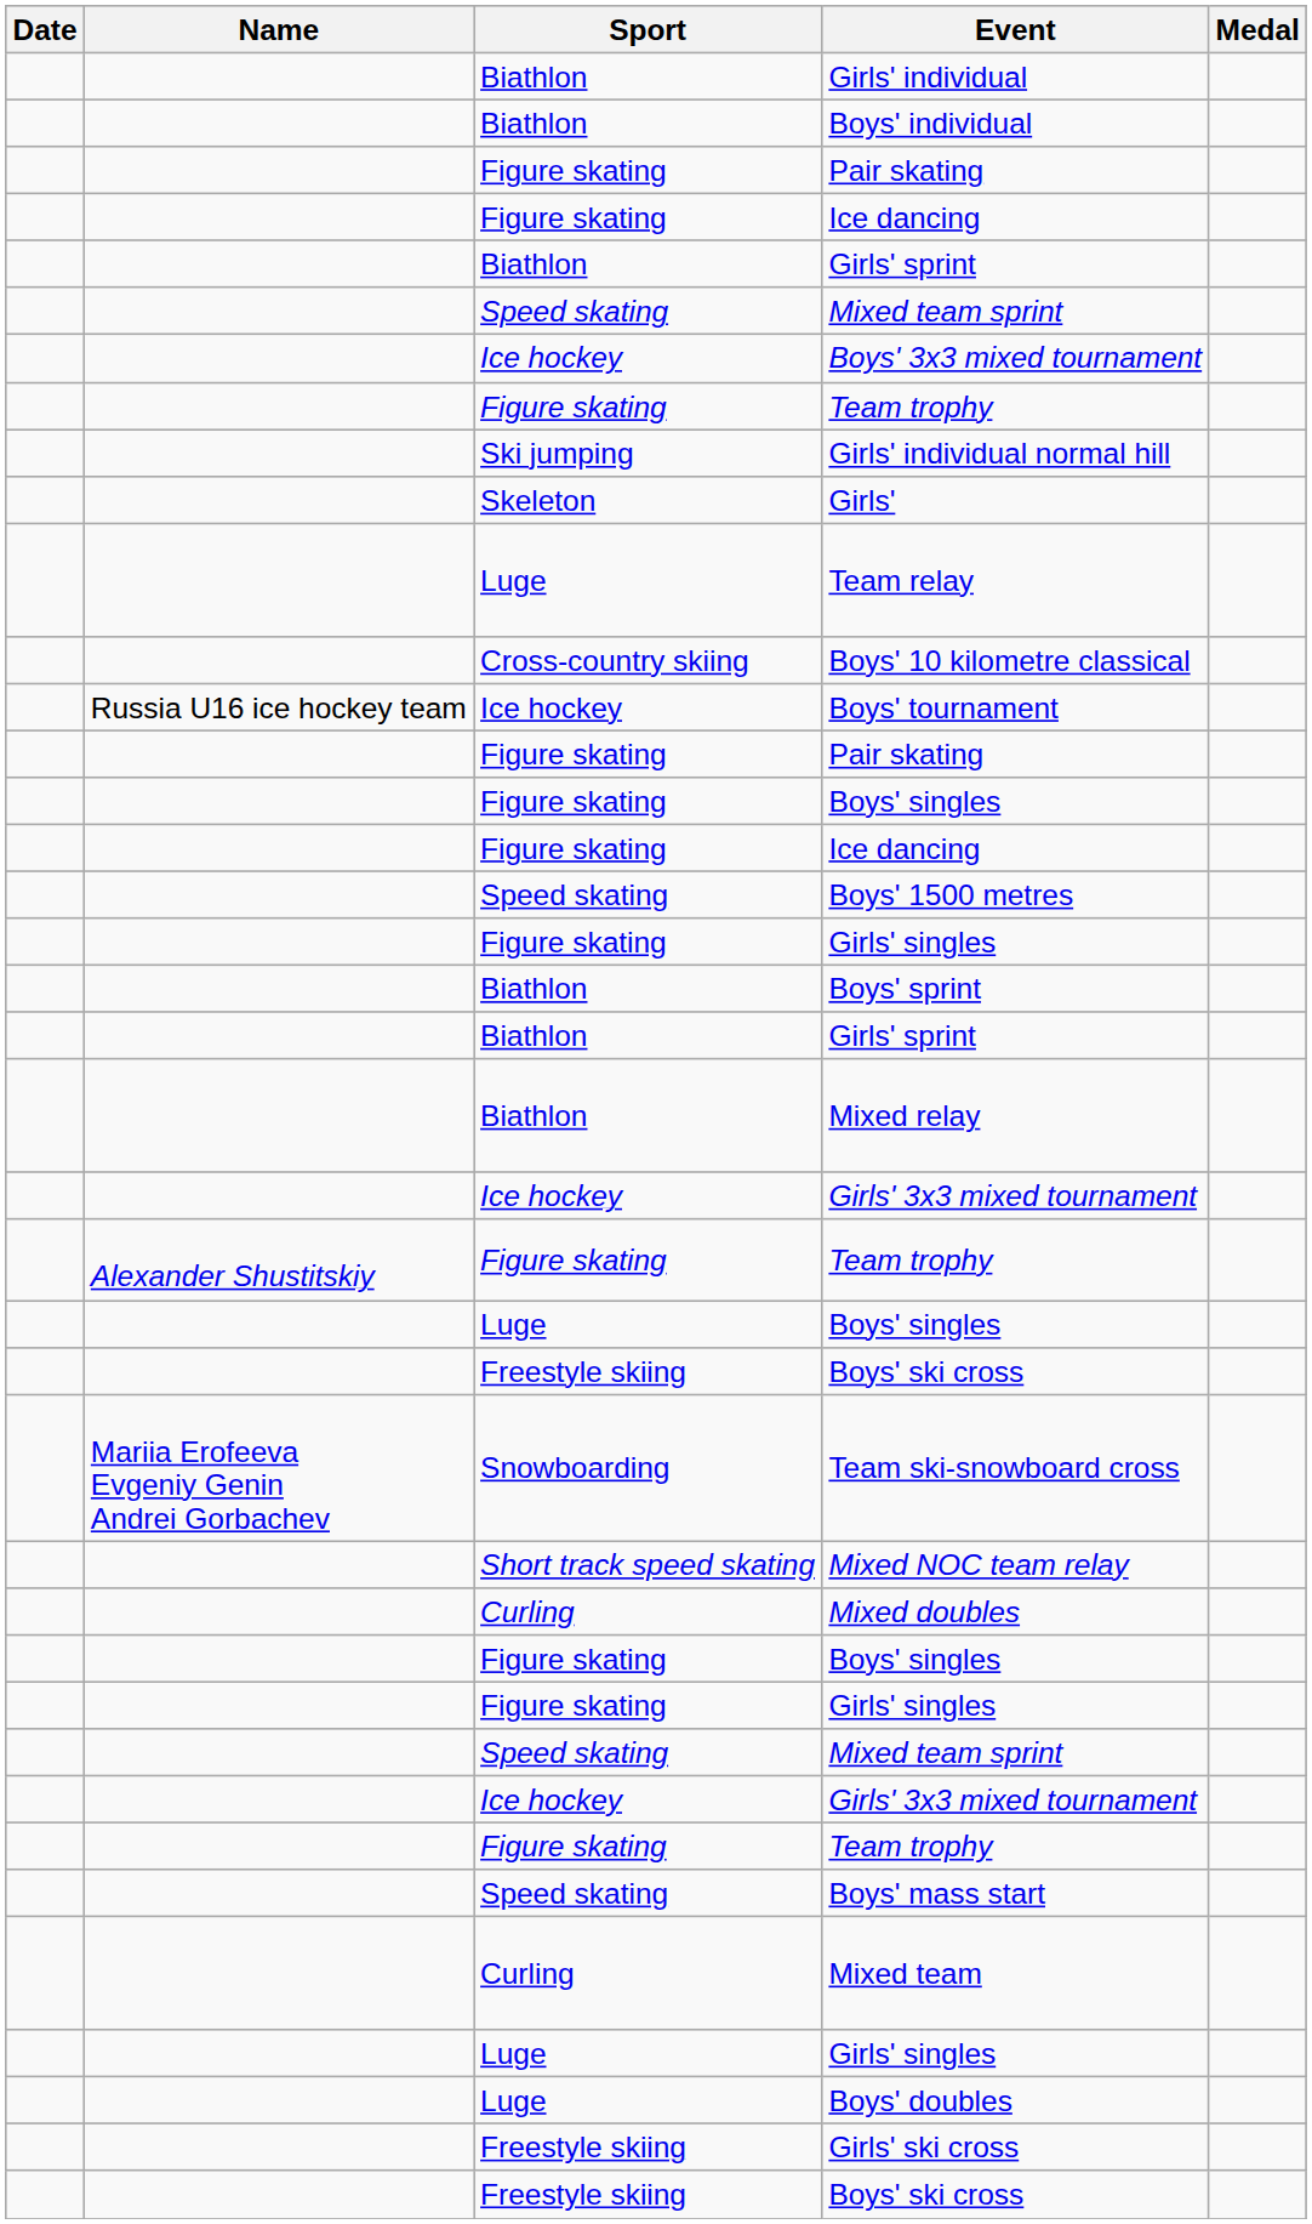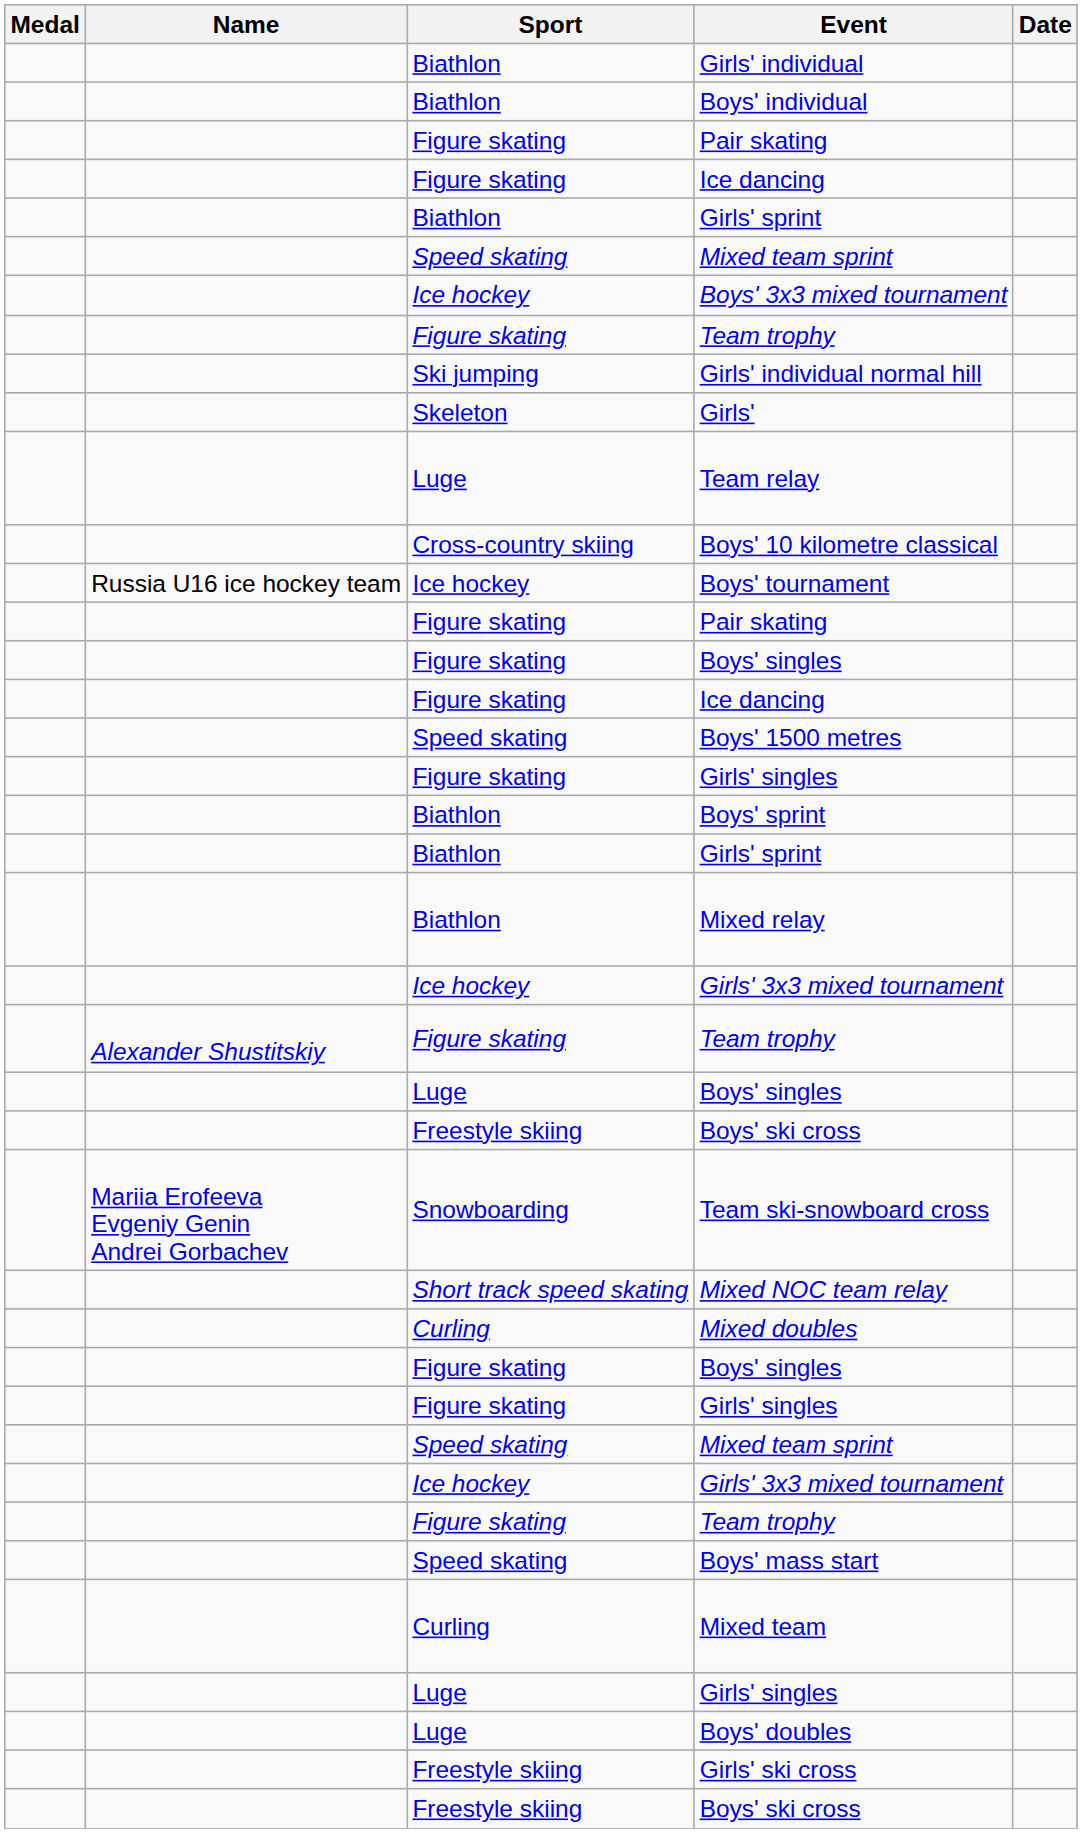 <table class="wikitable sortable" style="font-size: 95%">
 <tr>
-<th>Date</th>
+<th>Medal</th>
 <th>Name</th>
 <th>Sport</th>
 <th>Event</th>
-<th>Medal</th>
+<th>Date</th>
 </tr>
 <tr>
 <td></td>
 <td></td>
 <td><a href='#'>Biathlon</a></td>
 <td><a href='#'>Girls' individual</a></td>
 <td></td>
 </tr>
 <tr>
 <td></td>
 <td></td>
 <td><a href='#'>Biathlon</a></td>
 <td><a href='#'>Boys' individual</a></td>
 <td></td>
 </tr>
 <tr>
 <td></td>
 <td><br></td>
 <td><a href='#'>Figure skating</a></td>
 <td><a href='#'>Pair skating</a></td>
 <td></td>
 </tr>
 <tr>
 <td></td>
 <td><br></td>
 <td><a href='#'>Figure skating</a></td>
 <td><a href='#'>Ice dancing</a></td>
 <td></td>
 </tr>
 <tr>
 <td></td>
 <td></td>
 <td><a href='#'>Biathlon</a></td>
 <td><a href='#'>Girls' sprint</a></td>
 <td></td>
 </tr>
 <tr>
 <td><em></em></td>
 <td><em></em></td>
 <td><em><a href='#'>Speed skating</a></em></td>
 <td><em><a href='#'>Mixed team sprint</a></em></td>
 <td><em></em></td>
 </tr>
 <tr>
 <td><em></em></td>
 <td><em></em></td>
 <td><em><a href='#'>Ice hockey</a></em></td>
 <td><em><a href='#'>Boys' 3x3 mixed tournament</a></em></td>
 <td><em></em></td>
 </tr>
 <tr>
 <td><em></em></td>
 <td><em></em></td>
 <td><em><a href='#'>Figure skating</a></em></td>
 <td><em><a href='#'>Team trophy</a></em></td>
 <td><em></em></td>
 </tr>
 <tr>
 <td></td>
 <td></td>
 <td><a href='#'>Ski jumping</a></td>
 <td><a href='#'>Girls' individual normal hill</a></td>
 <td></td>
 </tr>
 <tr>
 <td></td>
 <td></td>
 <td><a href='#'>Skeleton</a></td>
 <td><a href='#'>Girls'</a></td>
 <td></td>
 </tr>
 <tr>
 <td></td>
 <td><br><br><br></td>
 <td><a href='#'>Luge</a></td>
 <td><a href='#'>Team relay</a></td>
 <td></td>
 </tr>
 <tr>
 <td></td>
 <td></td>
 <td><a href='#'>Cross-country skiing</a></td>
 <td><a href='#'>Boys' 10 kilometre classical</a></td>
 <td></td>
 </tr>
 <tr>
 <td></td>
 <td>Russia U16 ice hockey team </td>
 <td><a href='#'>Ice hockey</a></td>
 <td><a href='#'>Boys' tournament</a></td>
 <td></td>
 </tr>
 <tr>
 <td></td>
 <td><br></td>
 <td><a href='#'>Figure skating</a></td>
 <td><a href='#'>Pair skating</a></td>
 <td></td>
 </tr>
 <tr>
 <td></td>
 <td></td>
 <td><a href='#'>Figure skating</a></td>
 <td><a href='#'>Boys' singles</a></td>
 <td></td>
 </tr>
 <tr>
 <td></td>
 <td><br></td>
 <td><a href='#'>Figure skating</a></td>
 <td><a href='#'>Ice dancing</a></td>
 <td></td>
 </tr>
 <tr>
 <td></td>
 <td></td>
 <td><a href='#'>Speed skating</a></td>
 <td><a href='#'>Boys' 1500 metres</a></td>
 <td></td>
 </tr>
 <tr>
 <td></td>
 <td></td>
 <td><a href='#'>Figure skating</a></td>
 <td><a href='#'>Girls' singles</a></td>
 <td></td>
 </tr>
 <tr>
 <td></td>
 <td></td>
 <td><a href='#'>Biathlon</a></td>
 <td><a href='#'>Boys' sprint</a></td>
 <td></td>
 </tr>
 <tr>
 <td></td>
 <td></td>
 <td><a href='#'>Biathlon</a></td>
 <td><a href='#'>Girls' sprint</a></td>
 <td></td>
 </tr>
 <tr>
 <td></td>
 <td><br><br><br></td>
 <td><a href='#'>Biathlon</a></td>
 <td><a href='#'>Mixed relay</a></td>
 <td></td>
 </tr>
 <tr>
 <td><em></em></td>
 <td><em></em></td>
 <td><em><a href='#'>Ice hockey</a></em></td>
 <td><em><a href='#'>Girls' 3x3 mixed tournament</a></em></td>
 <td><em></em></td>
 </tr>
 <tr>
 <td><em></em></td>
 <td><em><br><a href='#'>Alexander Shustitskiy</a></em></td>
 <td><em><a href='#'>Figure skating</a></em></td>
 <td><em><a href='#'>Team trophy</a></em></td>
 <td><em></em></td>
 </tr>
 <tr>
 <td></td>
 <td></td>
 <td><a href='#'>Luge</a></td>
 <td><a href='#'>Boys' singles</a></td>
 <td></td>
 </tr>
 <tr>
 <td></td>
 <td></td>
 <td><a href='#'>Freestyle skiing</a></td>
 <td><a href='#'>Boys' ski cross</a></td>
 <td></td>
 </tr>
 <tr>
 <td></td>
 <td><br><a href='#'>Mariia Erofeeva</a><br><a href='#'>Evgeniy Genin</a><br><a href='#'>Andrei Gorbachev</a></td>
 <td><a href='#'>Snowboarding</a></td>
 <td><a href='#'>Team ski-snowboard cross</a></td>
 <td></td>
 </tr>
 <tr>
 <td><em></em></td>
 <td><em></em></td>
 <td><em><a href='#'>Short track speed skating</a></em></td>
 <td><em><a href='#'>Mixed NOC team relay</a></em></td>
 <td><em></em></td>
 </tr>
 <tr>
 <td><em></em></td>
 <td><em></em></td>
 <td><em><a href='#'>Curling</a></em></td>
 <td><em><a href='#'>Mixed doubles</a></em></td>
 <td><em></em></td>
 </tr>
 <tr>
 <td></td>
 <td></td>
 <td><a href='#'>Figure skating</a></td>
 <td><a href='#'>Boys' singles</a></td>
 <td></td>
 </tr>
 <tr>
 <td></td>
 <td></td>
 <td><a href='#'>Figure skating</a></td>
 <td><a href='#'>Girls' singles</a></td>
 <td></td>
 </tr>
 <tr>
 <td><em></em></td>
 <td><em></em></td>
 <td><em><a href='#'>Speed skating</a></em></td>
 <td><em><a href='#'>Mixed team sprint</a></em></td>
 <td><em></em></td>
 </tr>
 <tr>
 <td><em></em></td>
 <td><em></em></td>
 <td><em><a href='#'>Ice hockey</a></em></td>
 <td><em><a href='#'>Girls' 3x3 mixed tournament</a></em></td>
 <td><em></em></td>
 </tr>
 <tr>
 <td><em></em></td>
 <td><em></em></td>
 <td><em><a href='#'>Figure skating</a></em></td>
 <td><em><a href='#'>Team trophy</a></em></td>
 <td><em></em></td>
 </tr>
 <tr>
 <td></td>
 <td></td>
 <td><a href='#'>Speed skating</a></td>
 <td><a href='#'>Boys' mass start</a></td>
 <td></td>
 </tr>
 <tr>
 <td></td>
 <td><br><br><br></td>
 <td><a href='#'>Curling</a></td>
 <td><a href='#'>Mixed team</a></td>
 <td></td>
 </tr>
 <tr>
 <td></td>
 <td></td>
 <td><a href='#'>Luge</a></td>
 <td><a href='#'>Girls' singles</a></td>
 <td></td>
 </tr>
 <tr>
 <td></td>
 <td><br></td>
 <td><a href='#'>Luge</a></td>
 <td><a href='#'>Boys' doubles</a></td>
 <td></td>
 </tr>
 <tr>
 <td></td>
 <td></td>
 <td><a href='#'>Freestyle skiing</a></td>
 <td><a href='#'>Girls' ski cross</a></td>
 <td></td>
 </tr>
 <tr>
 <td></td>
 <td></td>
 <td><a href='#'>Freestyle skiing</a></td>
 <td><a href='#'>Boys' ski cross</a></td>
 <td></td>
 </tr>
 </table>
